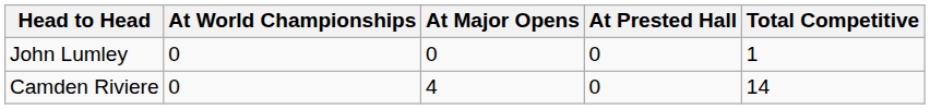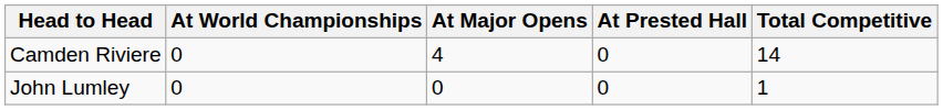 <table class="wikitable">
 <tr>
 <th>Head to Head</th>
 <th>At World Championships</th>
 <th>At Major Opens</th>
 <th>At Prested Hall</th>
 <th>Total Competitive</th>
 </tr>
 <tr>
+<td>Camden Riviere</td>
+<td>0</td>
+<td>4</td>
+<td>0</td>
+<td>14</td>
+</tr>
+<tr>
 <td>John Lumley</td>
 <td>0</td>
 <td>0</td>
 <td>0</td>
 <td>1</td>
 </tr>
-<tr>
-<td>Camden Riviere</td>
-<td>0</td>
-<td>4</td>
-<td>0</td>
-<td>14</td>
-</tr>
 </table>
